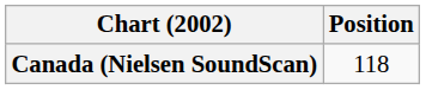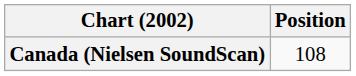 <table class="wikitable plainrowheaders">
 <tr>
 <th scope="col">Chart (2002)</th>
 <th scope="col">Position</th>
 </tr>
 <tr>
 <th scope="row">Canada (Nielsen SoundScan)</th>
-<td align=center>118</td>
+<td align=center>108</td>
 </tr>
 </table>
